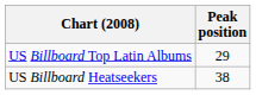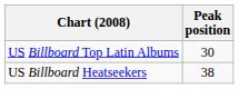 <table class="wikitable">
 <tr>
 <th align="left">Chart (2008)</th>
 <th align="left">Peak<br>position</th>
 </tr>
 <tr>
 <td align="left"><a href='#'>US</a> <a href='#'><em>Billboard</em> Top Latin Albums</a></td>
-<td align="center">29</td>
+<td align="center">30</td>
 </tr>
 <tr>
 <td align="left">US <em>Billboard</em> <a href='#'>Heatseekers</a></td>
 <td align="center">38</td>
 </tr>
 </table>
